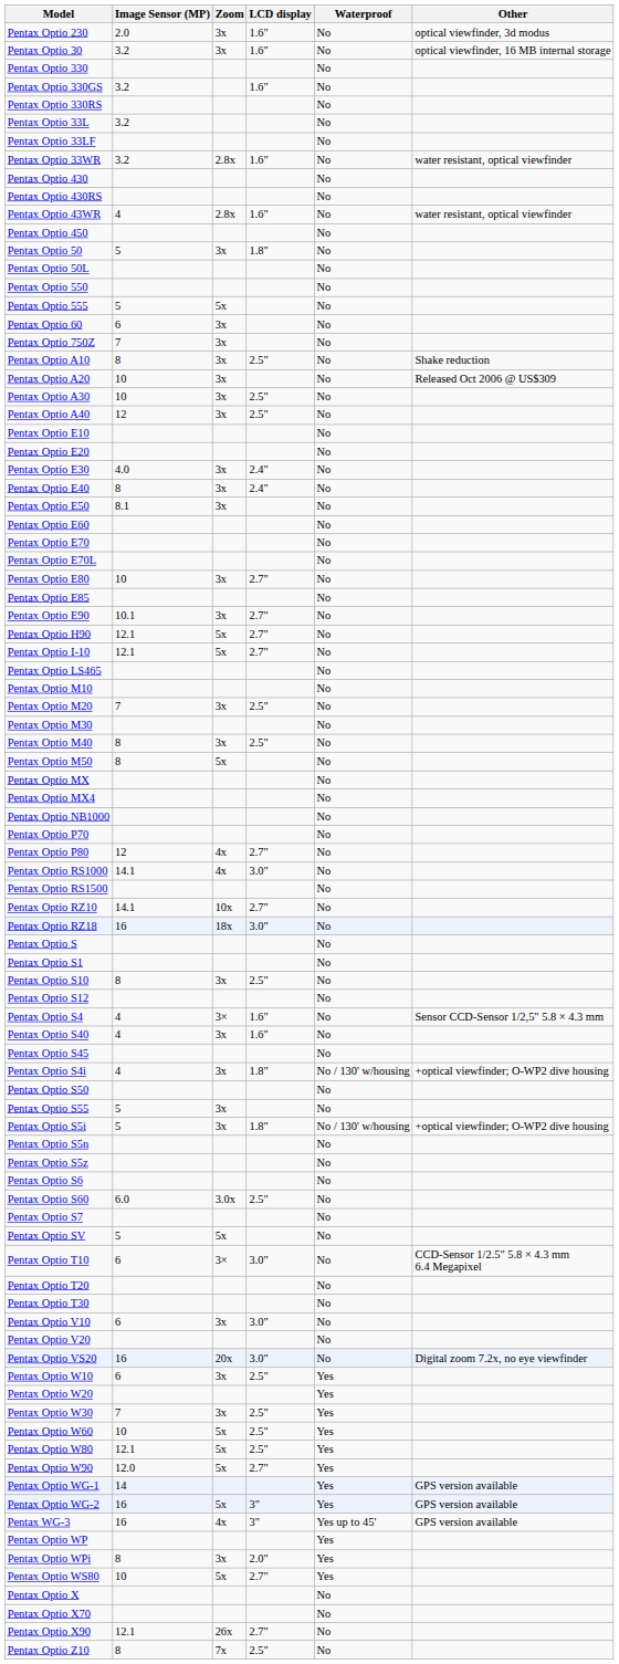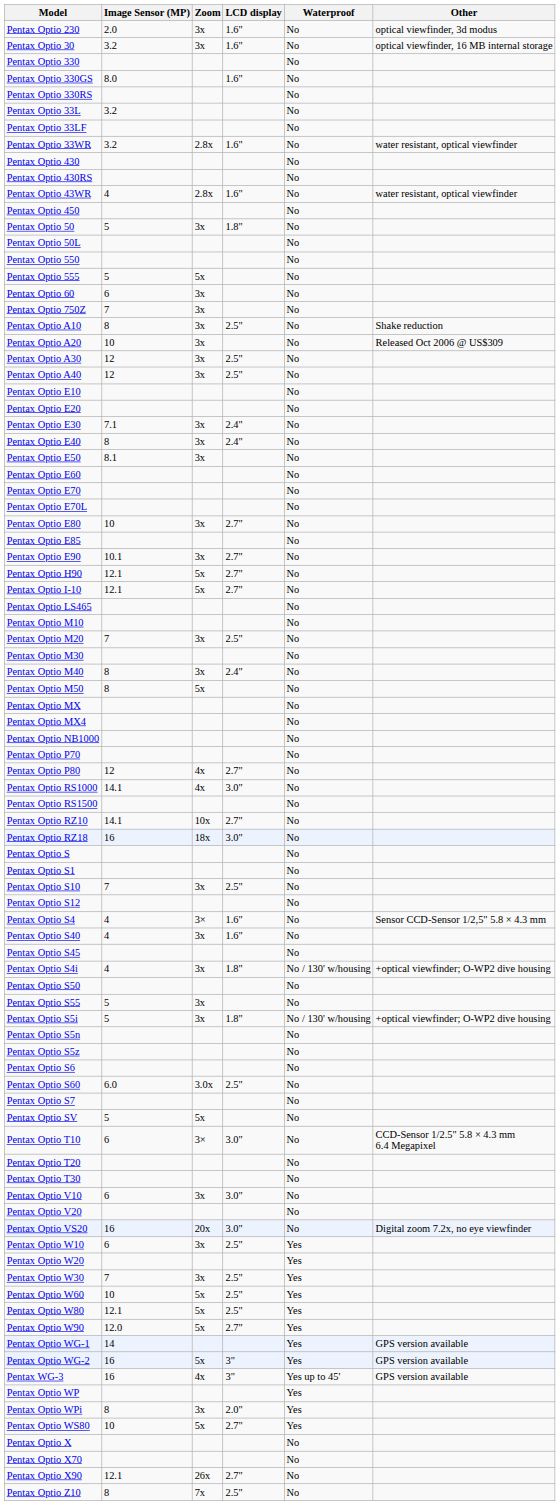 <table class="wikitable sortable">
 <tr>
 <th>Model</th>
 <th>Image Sensor (MP)</th>
 <th>Zoom</th>
 <th>LCD display</th>
 <th>Waterproof</th>
 <th>Other</th>
 </tr>
 <tr>
 <td><a href='#'>Pentax Optio 230</a></td>
 <td>2.0</td>
 <td>3x</td>
 <td>1.6"</td>
 <td>No</td>
 <td>optical viewfinder, 3d modus</td>
 </tr>
 <tr>
 <td><a href='#'>Pentax Optio 30</a></td>
 <td>3.2</td>
 <td>3x</td>
 <td>1.6"</td>
 <td>No</td>
 <td>optical viewfinder, 16 MB internal storage</td>
 </tr>
 <tr>
 <td><a href='#'>Pentax Optio 330</a></td>
 <td></td>
 <td></td>
 <td></td>
 <td>No</td>
 <td></td>
 </tr>
 <tr>
 <td><a href='#'>Pentax Optio 330GS</a></td>
-<td>3.2</td>
+<td>8.0</td>
 <td></td>
 <td>1.6"</td>
 <td>No</td>
 <td></td>
 </tr>
 <tr>
 <td><a href='#'>Pentax Optio 330RS</a></td>
 <td></td>
 <td></td>
 <td></td>
 <td>No</td>
 <td></td>
 </tr>
 <tr>
 <td><a href='#'>Pentax Optio 33L</a></td>
 <td>3.2</td>
 <td></td>
 <td></td>
 <td>No</td>
 <td></td>
 </tr>
 <tr>
 <td><a href='#'>Pentax Optio 33LF</a></td>
 <td></td>
 <td></td>
 <td></td>
 <td>No</td>
 <td></td>
 </tr>
 <tr>
 <td><a href='#'>Pentax Optio 33WR</a></td>
 <td>3.2</td>
 <td>2.8x</td>
 <td>1.6"</td>
 <td>No</td>
 <td>water resistant, optical viewfinder</td>
 </tr>
 <tr>
 <td><a href='#'>Pentax Optio 430</a></td>
 <td></td>
 <td></td>
 <td></td>
 <td>No</td>
 <td></td>
 </tr>
 <tr>
 <td><a href='#'>Pentax Optio 430RS</a></td>
 <td></td>
 <td></td>
 <td></td>
 <td>No</td>
 <td></td>
 </tr>
 <tr>
 <td><a href='#'>Pentax Optio 43WR</a></td>
 <td>4</td>
 <td>2.8x</td>
 <td>1.6"</td>
 <td>No</td>
 <td>water resistant, optical viewfinder</td>
 </tr>
 <tr>
 <td><a href='#'>Pentax Optio 450</a></td>
 <td></td>
 <td></td>
 <td></td>
 <td>No</td>
 <td></td>
 </tr>
 <tr>
 <td><a href='#'>Pentax Optio 50</a></td>
 <td>5</td>
 <td>3x</td>
 <td>1.8"</td>
 <td>No</td>
 <td></td>
 </tr>
 <tr>
 <td><a href='#'>Pentax Optio 50L</a></td>
 <td></td>
 <td></td>
 <td></td>
 <td>No</td>
 <td></td>
 </tr>
 <tr>
 <td><a href='#'>Pentax Optio 550</a></td>
 <td></td>
 <td></td>
 <td></td>
 <td>No</td>
 <td></td>
 </tr>
 <tr>
 <td><a href='#'>Pentax Optio 555</a></td>
 <td>5</td>
 <td>5x</td>
 <td></td>
 <td>No</td>
 <td></td>
 </tr>
 <tr>
 <td><a href='#'>Pentax Optio 60</a></td>
 <td>6</td>
 <td>3x</td>
 <td></td>
 <td>No</td>
 <td></td>
 </tr>
 <tr>
 <td><a href='#'>Pentax Optio 750Z</a></td>
 <td>7</td>
 <td>3x</td>
 <td></td>
 <td>No</td>
 <td></td>
 </tr>
 <tr>
 <td><a href='#'>Pentax Optio A10</a></td>
 <td>8</td>
 <td>3x</td>
 <td>2.5"</td>
 <td>No</td>
 <td>Shake reduction</td>
 </tr>
 <tr>
 <td><a href='#'>Pentax Optio A20</a></td>
 <td>10</td>
 <td>3x</td>
 <td></td>
 <td>No</td>
 <td>Released Oct 2006 @ US$309</td>
 </tr>
 <tr>
 <td><a href='#'>Pentax Optio A30</a></td>
-<td>10</td>
+<td>12</td>
 <td>3x</td>
 <td>2.5"</td>
 <td>No</td>
 <td></td>
 </tr>
 <tr>
 <td><a href='#'>Pentax Optio A40</a></td>
 <td>12</td>
 <td>3x</td>
 <td>2.5"</td>
 <td>No</td>
 <td></td>
 </tr>
 <tr>
 <td><a href='#'>Pentax Optio E10</a></td>
 <td></td>
 <td></td>
 <td></td>
 <td>No</td>
 <td></td>
 </tr>
 <tr>
 <td><a href='#'>Pentax Optio E20</a></td>
 <td></td>
 <td></td>
 <td></td>
 <td>No</td>
 <td></td>
 </tr>
 <tr>
 <td><a href='#'>Pentax Optio E30</a></td>
-<td>4.0</td>
+<td>7.1</td>
 <td>3x</td>
 <td>2.4"</td>
 <td>No</td>
 <td></td>
 </tr>
 <tr>
 <td><a href='#'>Pentax Optio E40</a></td>
 <td>8</td>
 <td>3x</td>
 <td>2.4"</td>
 <td>No</td>
 <td></td>
 </tr>
 <tr>
 <td><a href='#'>Pentax Optio E50</a></td>
 <td>8.1</td>
 <td>3x</td>
 <td></td>
 <td>No</td>
 <td></td>
 </tr>
 <tr>
 <td><a href='#'>Pentax Optio E60</a></td>
 <td></td>
 <td></td>
 <td></td>
 <td>No</td>
 <td></td>
 </tr>
 <tr>
 <td><a href='#'>Pentax Optio E70</a></td>
 <td></td>
 <td></td>
 <td></td>
 <td>No</td>
 <td></td>
 </tr>
 <tr>
 <td><a href='#'>Pentax Optio E70L</a></td>
 <td></td>
 <td></td>
 <td></td>
 <td>No</td>
 <td></td>
 </tr>
 <tr>
 <td><a href='#'>Pentax Optio E80</a></td>
 <td>10</td>
 <td>3x</td>
 <td>2.7"</td>
 <td>No</td>
 <td></td>
 </tr>
 <tr>
 <td><a href='#'>Pentax Optio E85</a></td>
 <td></td>
 <td></td>
 <td></td>
 <td>No</td>
 <td></td>
 </tr>
 <tr>
 <td><a href='#'>Pentax Optio E90</a></td>
 <td>10.1</td>
 <td>3x</td>
 <td>2.7"</td>
 <td>No</td>
 <td></td>
 </tr>
 <tr>
 <td><a href='#'>Pentax Optio H90</a></td>
 <td>12.1</td>
 <td>5x</td>
 <td>2.7"</td>
 <td>No</td>
 <td></td>
 </tr>
 <tr>
 <td><a href='#'>Pentax Optio I-10</a></td>
 <td>12.1</td>
 <td>5x</td>
 <td>2.7"</td>
 <td>No</td>
 <td></td>
 </tr>
 <tr>
 <td><a href='#'>Pentax Optio LS465</a></td>
 <td></td>
 <td></td>
 <td></td>
 <td>No</td>
 <td></td>
 </tr>
 <tr>
 <td><a href='#'>Pentax Optio M10</a></td>
 <td></td>
 <td></td>
 <td></td>
 <td>No</td>
 <td></td>
 </tr>
 <tr>
 <td><a href='#'>Pentax Optio M20</a></td>
 <td>7</td>
 <td>3x</td>
 <td>2.5"</td>
 <td>No</td>
 <td></td>
 </tr>
 <tr>
 <td><a href='#'>Pentax Optio M30</a></td>
 <td></td>
 <td></td>
 <td></td>
 <td>No</td>
 <td></td>
 </tr>
 <tr>
 <td><a href='#'>Pentax Optio M40</a></td>
 <td>8</td>
 <td>3x</td>
-<td>2.5"</td>
+<td>2.4"</td>
 <td>No</td>
 <td></td>
 </tr>
 <tr>
 <td><a href='#'>Pentax Optio M50</a></td>
 <td>8</td>
 <td>5x</td>
 <td></td>
 <td>No</td>
 <td></td>
 </tr>
 <tr>
 <td><a href='#'>Pentax Optio MX</a></td>
 <td></td>
 <td></td>
 <td></td>
 <td>No</td>
 <td></td>
 </tr>
 <tr>
 <td><a href='#'>Pentax Optio MX4</a></td>
 <td></td>
 <td></td>
 <td></td>
 <td>No</td>
 <td></td>
 </tr>
 <tr>
 <td><a href='#'>Pentax Optio NB1000</a></td>
 <td></td>
 <td></td>
 <td></td>
 <td>No</td>
 <td></td>
 </tr>
 <tr>
 <td><a href='#'>Pentax Optio P70</a></td>
 <td></td>
 <td></td>
 <td></td>
 <td>No</td>
 <td></td>
 </tr>
 <tr>
 <td><a href='#'>Pentax Optio P80</a></td>
 <td>12</td>
 <td>4x</td>
 <td>2.7"</td>
 <td>No</td>
 <td></td>
 </tr>
 <tr>
 <td><a href='#'>Pentax Optio RS1000</a></td>
 <td>14.1</td>
 <td>4x</td>
 <td>3.0"</td>
 <td>No</td>
 <td></td>
 </tr>
 <tr>
 <td><a href='#'>Pentax Optio RS1500</a></td>
 <td></td>
 <td></td>
 <td></td>
 <td>No</td>
 <td></td>
 </tr>
 <tr>
 <td><a href='#'>Pentax Optio RZ10</a></td>
 <td>14.1</td>
 <td>10x</td>
 <td>2.7"</td>
 <td>No</td>
 <td></td>
 </tr>
 <tr bgcolor=#edf3fe>
 <td><a href='#'>Pentax Optio RZ18</a></td>
 <td>16</td>
 <td>18x</td>
 <td>3.0"</td>
 <td>No</td>
 <td></td>
 </tr>
 <tr>
 <td><a href='#'>Pentax Optio S</a></td>
 <td></td>
 <td></td>
 <td></td>
 <td>No</td>
 <td></td>
 </tr>
 <tr>
 <td><a href='#'>Pentax Optio S1</a></td>
 <td></td>
 <td></td>
 <td></td>
 <td>No</td>
 <td></td>
 </tr>
 <tr>
 <td><a href='#'>Pentax Optio S10</a></td>
-<td>8</td>
+<td>7</td>
 <td>3x</td>
 <td>2.5"</td>
 <td>No</td>
 <td></td>
 </tr>
 <tr>
 <td><a href='#'>Pentax Optio S12</a></td>
 <td></td>
 <td></td>
 <td></td>
 <td>No</td>
 <td></td>
 </tr>
 <tr>
 <td><a href='#'>Pentax Optio S4</a></td>
 <td>4</td>
 <td>3×</td>
 <td>1.6"</td>
 <td>No</td>
 <td>Sensor CCD-Sensor 1/2,5" 5.8 × 4.3 mm</td>
 </tr>
 <tr>
 <td><a href='#'>Pentax Optio S40</a></td>
 <td>4</td>
 <td>3x</td>
 <td>1.6"</td>
 <td>No</td>
 <td></td>
 </tr>
 <tr>
 <td><a href='#'>Pentax Optio S45</a></td>
 <td></td>
 <td></td>
 <td></td>
 <td>No</td>
 <td></td>
 </tr>
 <tr>
 <td><a href='#'>Pentax Optio S4i</a></td>
 <td>4</td>
 <td>3x</td>
 <td>1.8"</td>
 <td>No / 130' w/housing</td>
 <td>+optical viewfinder; O-WP2 dive housing</td>
 </tr>
 <tr>
 <td><a href='#'>Pentax Optio S50</a></td>
 <td></td>
 <td></td>
 <td></td>
 <td>No</td>
 <td></td>
 </tr>
 <tr>
 <td><a href='#'>Pentax Optio S55</a></td>
 <td>5</td>
 <td>3x</td>
 <td></td>
 <td>No</td>
 <td></td>
 </tr>
 <tr>
 <td><a href='#'>Pentax Optio S5i</a></td>
 <td>5</td>
 <td>3x</td>
 <td>1.8"</td>
 <td>No / 130' w/housing</td>
 <td>+optical viewfinder; O-WP2 dive housing</td>
 </tr>
 <tr>
 <td><a href='#'>Pentax Optio S5n</a></td>
 <td></td>
 <td></td>
 <td></td>
 <td>No</td>
 <td></td>
 </tr>
 <tr>
 <td><a href='#'>Pentax Optio S5z</a></td>
 <td></td>
 <td></td>
 <td></td>
 <td>No</td>
 <td></td>
 </tr>
 <tr>
 <td><a href='#'>Pentax Optio S6</a></td>
 <td></td>
 <td></td>
 <td></td>
 <td>No</td>
 <td></td>
 </tr>
 <tr>
 <td><a href='#'>Pentax Optio S60</a></td>
 <td>6.0</td>
 <td>3.0x</td>
 <td>2.5"</td>
 <td>No</td>
 <td></td>
 </tr>
 <tr>
 <td><a href='#'>Pentax Optio S7</a></td>
 <td></td>
 <td></td>
 <td></td>
 <td>No</td>
 <td></td>
 </tr>
 <tr>
 <td><a href='#'>Pentax Optio SV</a></td>
 <td>5</td>
 <td>5x</td>
 <td></td>
 <td>No</td>
 <td></td>
 </tr>
 <tr>
 <td><a href='#'>Pentax Optio T10</a></td>
 <td>6</td>
 <td>3×</td>
 <td>3.0"</td>
 <td>No</td>
 <td>CCD-Sensor 1/2.5" 5.8 × 4.3 mm<br>6.4 Megapixel</td>
 </tr>
 <tr>
 <td><a href='#'>Pentax Optio T20</a></td>
 <td></td>
 <td></td>
 <td></td>
 <td>No</td>
 <td></td>
 </tr>
 <tr>
 <td><a href='#'>Pentax Optio T30</a></td>
 <td></td>
 <td></td>
 <td></td>
 <td>No</td>
 <td></td>
 </tr>
 <tr>
 <td><a href='#'>Pentax Optio V10</a></td>
 <td>6</td>
 <td>3x</td>
 <td>3.0"</td>
 <td>No</td>
 <td></td>
 </tr>
 <tr>
 <td><a href='#'>Pentax Optio V20</a></td>
 <td></td>
 <td></td>
 <td></td>
 <td>No</td>
 <td></td>
 </tr>
 <tr bgcolor=#edf3fe>
 <td><a href='#'>Pentax Optio VS20</a></td>
 <td>16</td>
 <td>20x</td>
 <td>3.0"</td>
 <td>No</td>
 <td>Digital zoom 7.2x, no eye viewfinder</td>
 </tr>
 <tr>
 <td><a href='#'>Pentax Optio W10</a></td>
 <td>6</td>
 <td>3x</td>
 <td>2.5"</td>
 <td>Yes</td>
 <td></td>
 </tr>
 <tr>
 <td><a href='#'>Pentax Optio W20</a></td>
 <td></td>
 <td></td>
 <td></td>
 <td>Yes</td>
 <td></td>
 </tr>
 <tr>
 <td><a href='#'>Pentax Optio W30</a></td>
 <td>7</td>
 <td>3x</td>
 <td>2.5"</td>
 <td>Yes</td>
 <td></td>
 </tr>
 <tr>
 <td><a href='#'>Pentax Optio W60</a></td>
 <td>10</td>
 <td>5x</td>
 <td>2.5"</td>
 <td>Yes </td>
 <td></td>
 </tr>
 <tr>
 <td><a href='#'>Pentax Optio W80</a></td>
 <td>12.1</td>
 <td>5x</td>
 <td>2.5"</td>
 <td>Yes</td>
 <td></td>
 </tr>
 <tr>
 <td><a href='#'>Pentax Optio W90</a></td>
 <td>12.0</td>
 <td>5x</td>
 <td>2.7"</td>
 <td>Yes</td>
 <td></td>
 </tr>
 <tr bgcolor=#edf3fe>
 <td><a href='#'>Pentax Optio WG-1</a></td>
 <td>14</td>
 <td></td>
 <td></td>
 <td>Yes</td>
 <td>GPS version available</td>
 </tr>
 <tr bgcolor=#edf3fe>
 <td><a href='#'>Pentax Optio WG-2</a></td>
 <td>16</td>
 <td>5x</td>
 <td>3"</td>
 <td>Yes</td>
 <td>GPS version available</td>
 </tr>
 <tr>
 <td><a href='#'>Pentax WG-3</a></td>
 <td>16</td>
 <td>4x</td>
 <td>3"</td>
 <td>Yes up to 45'</td>
 <td>GPS version available</td>
 </tr>
 <tr>
 <td><a href='#'>Pentax Optio WP</a></td>
 <td></td>
 <td></td>
 <td></td>
 <td>Yes</td>
 <td></td>
 </tr>
 <tr>
 <td><a href='#'>Pentax Optio WPi</a></td>
 <td>8</td>
 <td>3x</td>
 <td>2.0"</td>
 <td>Yes</td>
 <td></td>
 </tr>
 <tr>
 <td><a href='#'>Pentax Optio WS80</a></td>
 <td>10</td>
 <td>5x</td>
 <td>2.7"</td>
 <td>Yes</td>
 <td></td>
 </tr>
 <tr>
 <td><a href='#'>Pentax Optio X</a></td>
 <td></td>
 <td></td>
 <td></td>
 <td>No</td>
 <td></td>
 </tr>
 <tr>
 <td><a href='#'>Pentax Optio X70</a></td>
 <td></td>
 <td></td>
 <td></td>
 <td>No</td>
 <td></td>
 </tr>
 <tr>
 <td><a href='#'>Pentax Optio X90</a></td>
 <td>12.1</td>
 <td>26x</td>
 <td>2.7"</td>
 <td>No</td>
 <td></td>
 </tr>
 <tr>
 <td><a href='#'>Pentax Optio Z10</a></td>
 <td>8</td>
 <td>7x</td>
 <td>2.5"</td>
 <td>No</td>
 <td></td>
 </tr>
 </table>
